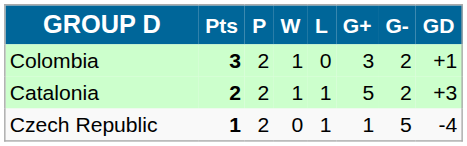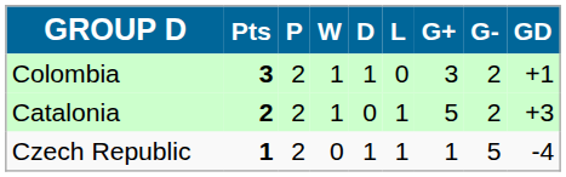 <table align=center cellpadding="3" cellspacing="0" style="background: #f9f9f9; border: 1px #aaa solid; border-collapse: collapse; font-size: 95%;" width=330>
 <tr bgcolor=#006699 style="color:white;">
 <th width=34% style=font-size:120%><strong>GROUP D</strong></th>
 <th width=5%>Pts</th>
 <th width=5%>P</th>
 <th width=5%>W</th>
+<th width=5%>D</th>
 <th width=5%>L</th>
 <th width=5%>G+</th>
 <th width=5%>G-</th>
 <th width=5%>GD</th>
 </tr>
 <tr align=right bgcolor=#ccffcc>
 <td align=left> Colombia</td>
 <td><strong>3</strong></td>
 <td>2</td>
+<td>1</td>
 <td>1</td>
 <td>0</td>
 <td>3</td>
 <td>2</td>
 <td>+1</td>
 </tr>
 <tr align=right bgcolor=#ccffcc>
 <td align=left> Catalonia</td>
 <td><strong>2</strong></td>
 <td>2</td>
 <td>1</td>
+<td>0</td>
 <td>1</td>
 <td>5</td>
 <td>2</td>
 <td>+3</td>
 </tr>
 <tr align=right>
 <td align=left> Czech Republic</td>
 <td><strong>1</strong></td>
 <td>2</td>
 <td>0</td>
 <td>1</td>
 <td>1</td>
+<td>1</td>
 <td>5</td>
 <td>-4</td>
 </tr>
 </table>
